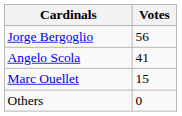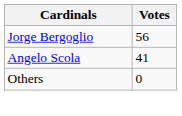 <table class="wikitable">
 <tr>
 <th width="145px">Cardinals</th>
 <th width="45px">Votes</th>
 </tr>
 <tr>
 <td><a href='#'>Jorge Bergoglio</a></td>
 <td><div>56</div></td>
 </tr>
 <tr>
 <td><a href='#'>Angelo Scola</a></td>
 <td><div>41</div></td>
 </tr>
 <tr>
-<td><a href='#'>Marc Ouellet</a></td>
-<td><div>15</div></td>
-</tr>
-<tr>
 <td>Others</td>
 <td><div>0</div></td>
 </tr>
 </table>
